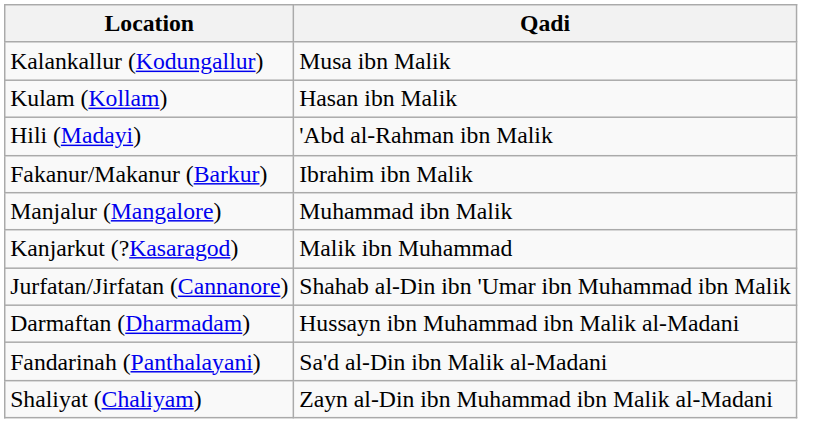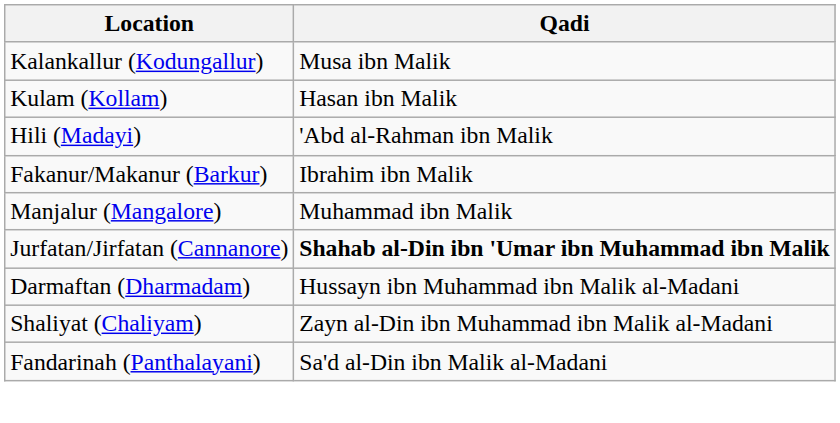 <table class="wikitable">
 <tr>
 <th>Location</th>
 <th>Qadi</th>
 </tr>
 <tr>
 <td>Kalankallur (<a href='#'>Kodungallur</a>)</td>
 <td>Musa ibn Malik</td>
 </tr>
 <tr>
 <td>Kulam (<a href='#'>Kollam</a>)</td>
 <td>Hasan ibn Malik</td>
 </tr>
 <tr>
 <td>Hili (<a href='#'>Madayi</a>)</td>
 <td>'Abd al-Rahman ibn Malik</td>
 </tr>
 <tr>
 <td>Fakanur/Makanur (<a href='#'>Barkur</a>)</td>
 <td>Ibrahim ibn Malik</td>
 </tr>
 <tr>
 <td>Manjalur (<a href='#'>Mangalore</a>)</td>
 <td>Muhammad ibn Malik</td>
 </tr>
 <tr>
-<td>Kanjarkut (?<a href='#'>Kasaragod</a>)</td>
-<td>Malik ibn Muhammad</td>
-</tr>
-<tr>
 <td>Jurfatan/Jirfatan (<a href='#'>Cannanore</a>)</td>
-<td>Shahab al-Din ibn 'Umar ibn Muhammad ibn Malik</td>
+<td><strong>Shahab al-Din ibn 'Umar ibn Muhammad ibn Malik</strong></td>
 </tr>
 <tr>
 <td>Darmaftan (<a href='#'>Dharmadam</a>)</td>
 <td>Hussayn ibn Muhammad ibn Malik al-Madani</td>
 </tr>
 <tr>
+<td>Shaliyat (<a href='#'>Chaliyam</a>)</td>
+<td>Zayn al-Din ibn Muhammad ibn Malik al-Madani</td>
+</tr>
+<tr>
 <td>Fandarinah (<a href='#'>Panthalayani</a>)</td>
 <td>Sa'd al-Din ibn Malik al-Madani</td>
 </tr>
-<tr>
-<td>Shaliyat (<a href='#'>Chaliyam</a>)</td>
-<td>Zayn al-Din ibn Muhammad ibn Malik al-Madani</td>
-</tr>
 </table>
